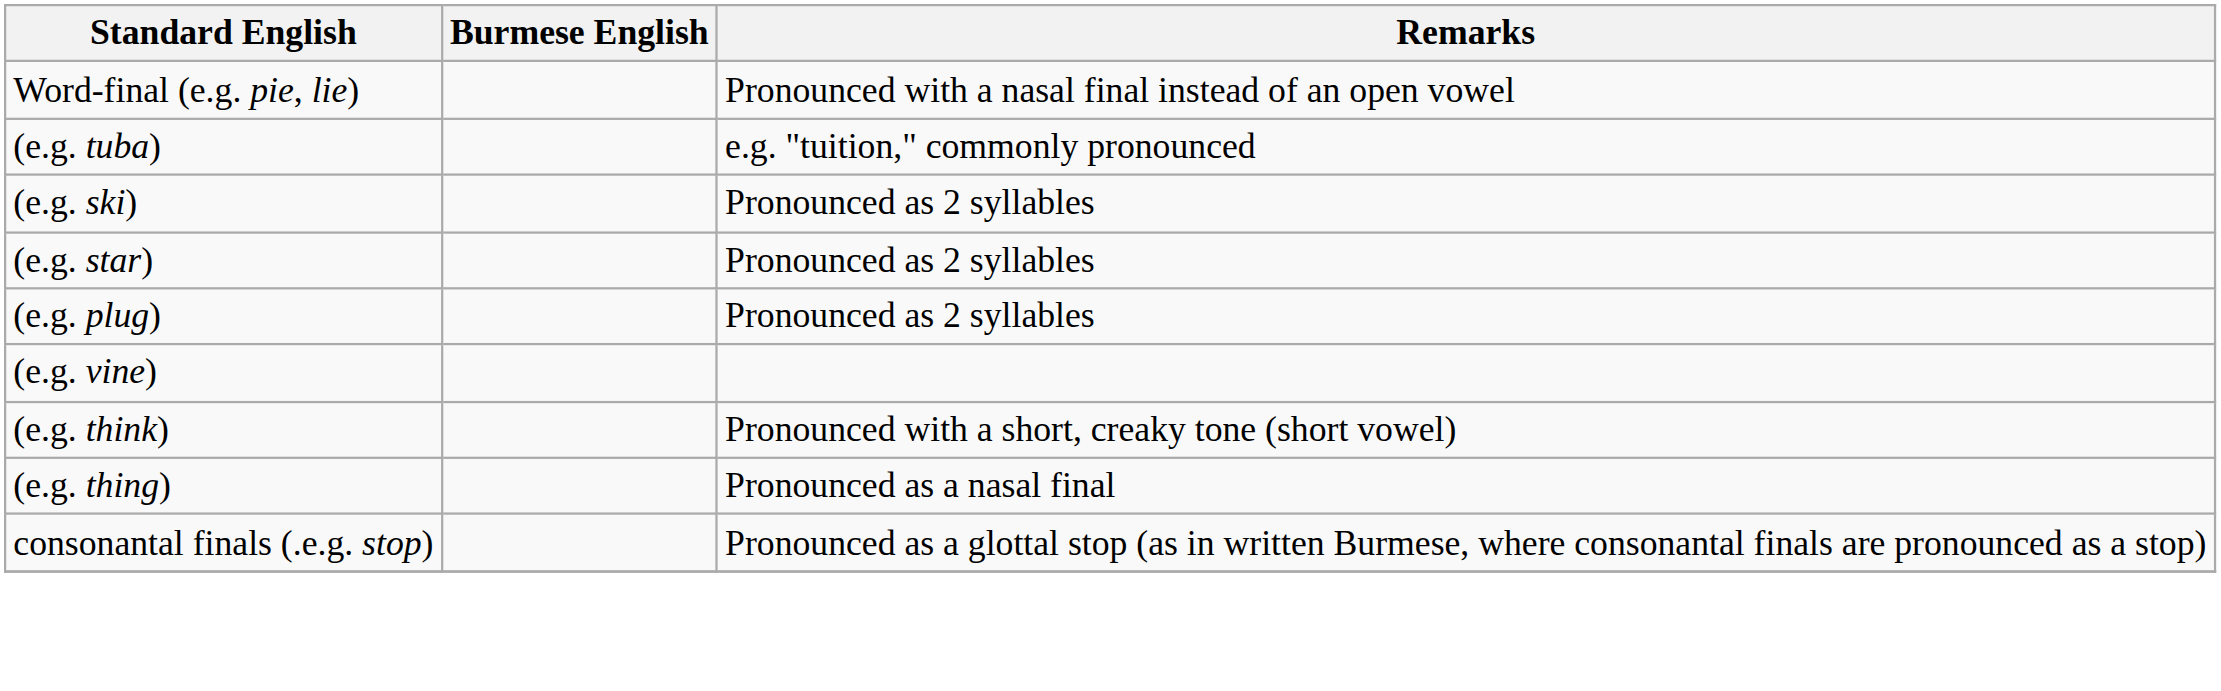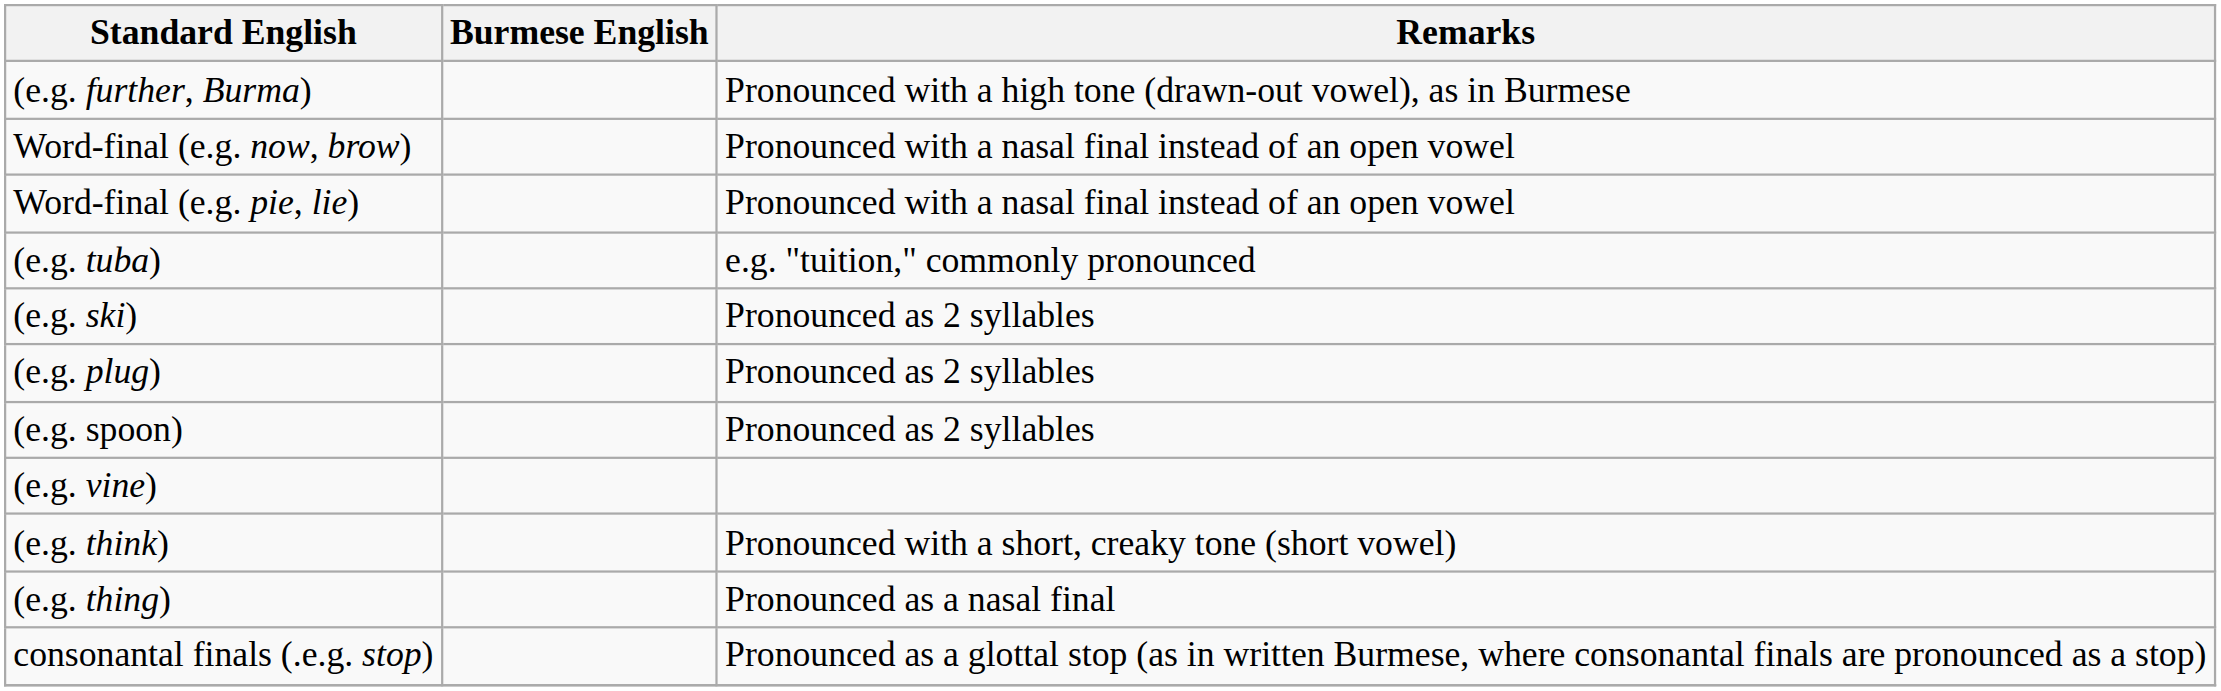 <table class="wikitable">
 <tr>
 <th>Standard English</th>
 <th>Burmese English</th>
 <th>Remarks</th>
+</tr>
+<tr>
+<td> (e.g. <em>further</em>, <em>Burma</em>)</td>
+<td></td>
+<td>Pronounced with a high tone (drawn-out vowel), as in Burmese</td>
+</tr>
+<tr>
+<td>Word-final  (e.g. <em>now</em>, <em>brow</em>)</td>
+<td></td>
+<td>Pronounced with a nasal final instead of an open vowel</td>
 </tr>
 <tr>
 <td>Word-final  (e.g. <em>pie</em>, <em>lie</em>)</td>
 <td></td>
 <td>Pronounced with a nasal final instead of an open vowel</td>
 </tr>
 <tr>
 <td> (e.g. <em>tuba</em>)</td>
 <td></td>
 <td>e.g. "tuition," commonly pronounced </td>
 </tr>
 <tr>
 <td> (e.g. <em>ski</em>)</td>
 <td></td>
 <td>Pronounced as 2 syllables</td>
 </tr>
 <tr>
-<td> (e.g. <em>star</em>)</td>
+<td> (e.g. <em>plug</em>)</td>
 <td></td>
 <td>Pronounced as 2 syllables</td>
 </tr>
 <tr>
-<td> (e.g. <em>plug</em>)</td>
+<td> (e.g. spoon)</td>
 <td></td>
 <td>Pronounced as 2 syllables</td>
 </tr>
 <tr>
 <td> (e.g. <em>vine</em>)</td>
 <td></td>
 <td></td>
 </tr>
 <tr>
 <td> (e.g. <em>think</em>)</td>
 <td></td>
 <td>Pronounced with a short, creaky tone (short vowel)</td>
 </tr>
 <tr>
 <td> (e.g. <em>thing</em>)</td>
 <td></td>
 <td>Pronounced as a nasal final</td>
 </tr>
 <tr>
 <td>consonantal finals (.e.g. <em>stop</em>)</td>
 <td></td>
 <td>Pronounced as a glottal stop (as in written Burmese, where consonantal finals are pronounced as a stop)</td>
 </tr>
 <tr>
 </tr>
 </table>
